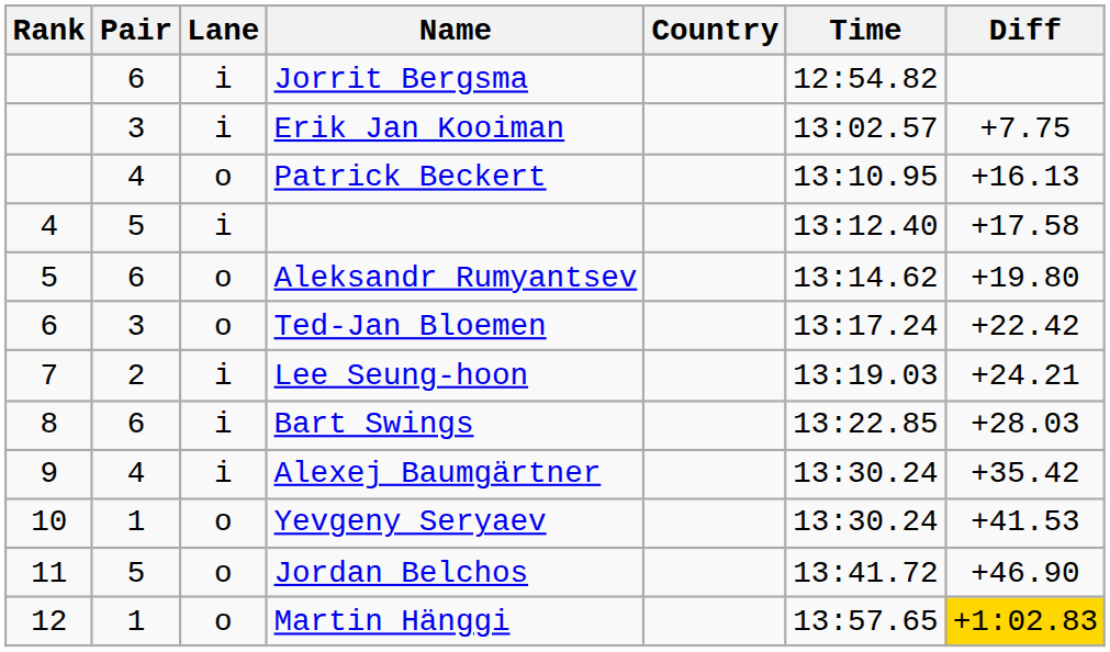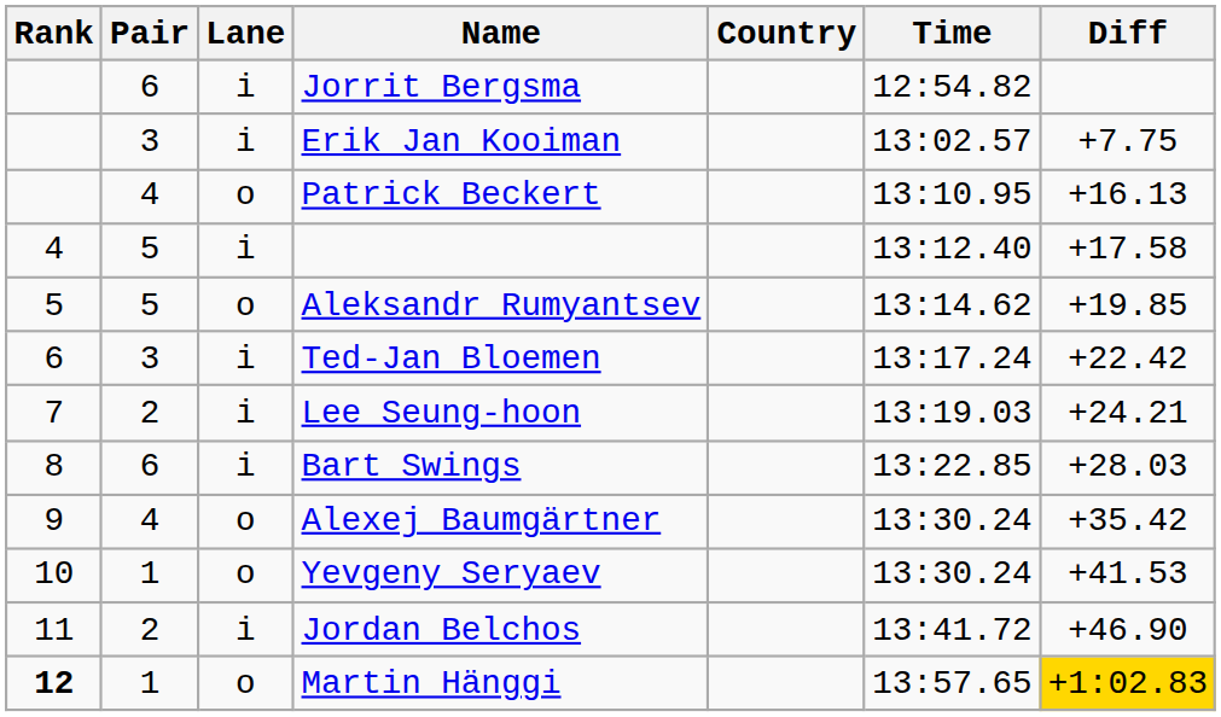 <table class="wikitable sortable" style="text-align:center">
 <tr>
 <th>Rank</th>
 <th>Pair</th>
 <th>Lane</th>
 <th>Name</th>
 <th>Country</th>
 <th>Time</th>
 <th>Diff</th>
 </tr>
 <tr>
 <td></td>
 <td>6</td>
 <td>i</td>
 <td align=left><a href='#'>Jorrit Bergsma</a></td>
 <td align=left></td>
 <td>12:54.82</td>
 <td></td>
 </tr>
 <tr>
 <td></td>
 <td>3</td>
 <td>i</td>
 <td align=left><a href='#'>Erik Jan Kooiman</a></td>
 <td align=left></td>
 <td>13:02.57</td>
 <td>+7.75</td>
 </tr>
 <tr>
 <td></td>
 <td>4</td>
 <td>o</td>
 <td align=left><a href='#'>Patrick Beckert</a></td>
 <td align=left></td>
 <td>13:10.95</td>
 <td>+16.13</td>
 </tr>
 <tr>
 <td>4</td>
 <td>5</td>
 <td>i</td>
 <td align=left></td>
 <td align=left></td>
 <td>13:12.40</td>
 <td>+17.58</td>
 </tr>
 <tr>
 <td>5</td>
-<td>6</td>
+<td>5</td>
 <td>o</td>
 <td align=left><a href='#'>Aleksandr Rumyantsev</a></td>
 <td align=left></td>
 <td>13:14.62</td>
-<td>+19.80</td>
+<td>+19.85</td>
 </tr>
 <tr>
 <td>6</td>
 <td>3</td>
-<td>o</td>
+<td>i</td>
 <td align=left><a href='#'>Ted-Jan Bloemen</a></td>
 <td align=left></td>
 <td>13:17.24</td>
 <td>+22.42</td>
 </tr>
 <tr>
 <td>7</td>
 <td>2</td>
 <td>i</td>
 <td align=left><a href='#'>Lee Seung-hoon</a></td>
 <td align=left></td>
 <td>13:19.03</td>
 <td>+24.21</td>
 </tr>
 <tr>
 <td>8</td>
 <td>6</td>
 <td>i</td>
 <td align=left><a href='#'>Bart Swings</a></td>
 <td align=left></td>
 <td>13:22.85</td>
 <td>+28.03</td>
 </tr>
 <tr>
 <td>9</td>
 <td>4</td>
-<td>i</td>
+<td>o</td>
 <td align=left><a href='#'>Alexej Baumgärtner</a></td>
 <td align=left></td>
 <td>13:30.24</td>
 <td>+35.42</td>
 </tr>
 <tr>
 <td>10</td>
 <td>1</td>
 <td>o</td>
 <td align=left><a href='#'>Yevgeny Seryaev</a></td>
 <td align=left></td>
 <td>13:30.24</td>
 <td>+41.53</td>
 </tr>
 <tr>
 <td>11</td>
-<td>5</td>
-<td>o</td>
+<td>2</td>
+<td>i</td>
 <td align=left><a href='#'>Jordan Belchos</a></td>
 <td align=left></td>
 <td>13:41.72</td>
 <td>+46.90</td>
 </tr>
 <tr>
-<td>12</td>
+<td><strong>12</strong></td>
 <td>1</td>
 <td>o</td>
 <td align=left><a href='#'>Martin Hänggi</a></td>
 <td align=left></td>
 <td>13:57.65</td>
 <td style="background: gold;">+1:02.83</td>
 </tr>
 </table>
